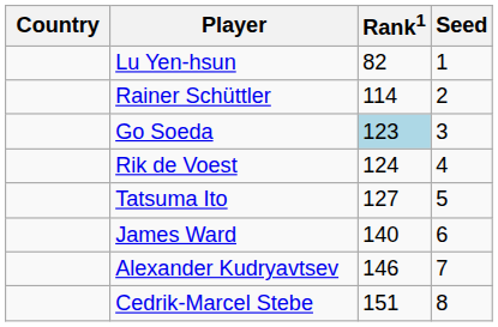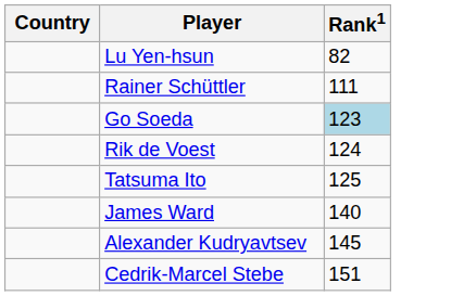 <table class="sortable wikitable">
 <tr>
 <th width="70">Country</th>
 <th width="175">Player</th>
 <th>Rank<sup>1</sup></th>
-<th>Seed</th>
 </tr>
 <tr>
 <td></td>
 <td><a href='#'>Lu Yen-hsun</a></td>
 <td>82</td>
-<td>1</td>
 </tr>
 <tr>
 <td></td>
 <td><a href='#'>Rainer Schüttler</a></td>
-<td>114</td>
-<td>2</td>
+<td>111</td>
 </tr>
 <tr>
 <td></td>
 <td><a href='#'>Go Soeda</a></td>
 <td style="background: lightblue;">123</td>
-<td>3</td>
 </tr>
 <tr>
 <td></td>
 <td><a href='#'>Rik de Voest</a></td>
 <td>124</td>
-<td>4</td>
 </tr>
 <tr>
 <td></td>
 <td><a href='#'>Tatsuma Ito</a></td>
-<td>127</td>
-<td>5</td>
+<td>125</td>
 </tr>
 <tr>
 <td></td>
 <td><a href='#'>James Ward</a></td>
 <td>140</td>
-<td>6</td>
 </tr>
 <tr>
 <td></td>
 <td><a href='#'>Alexander Kudryavtsev</a></td>
-<td>146</td>
-<td>7</td>
+<td>145</td>
 </tr>
 <tr>
 <td></td>
 <td><a href='#'>Cedrik-Marcel Stebe</a></td>
 <td>151</td>
-<td>8</td>
 </tr>
 </table>
